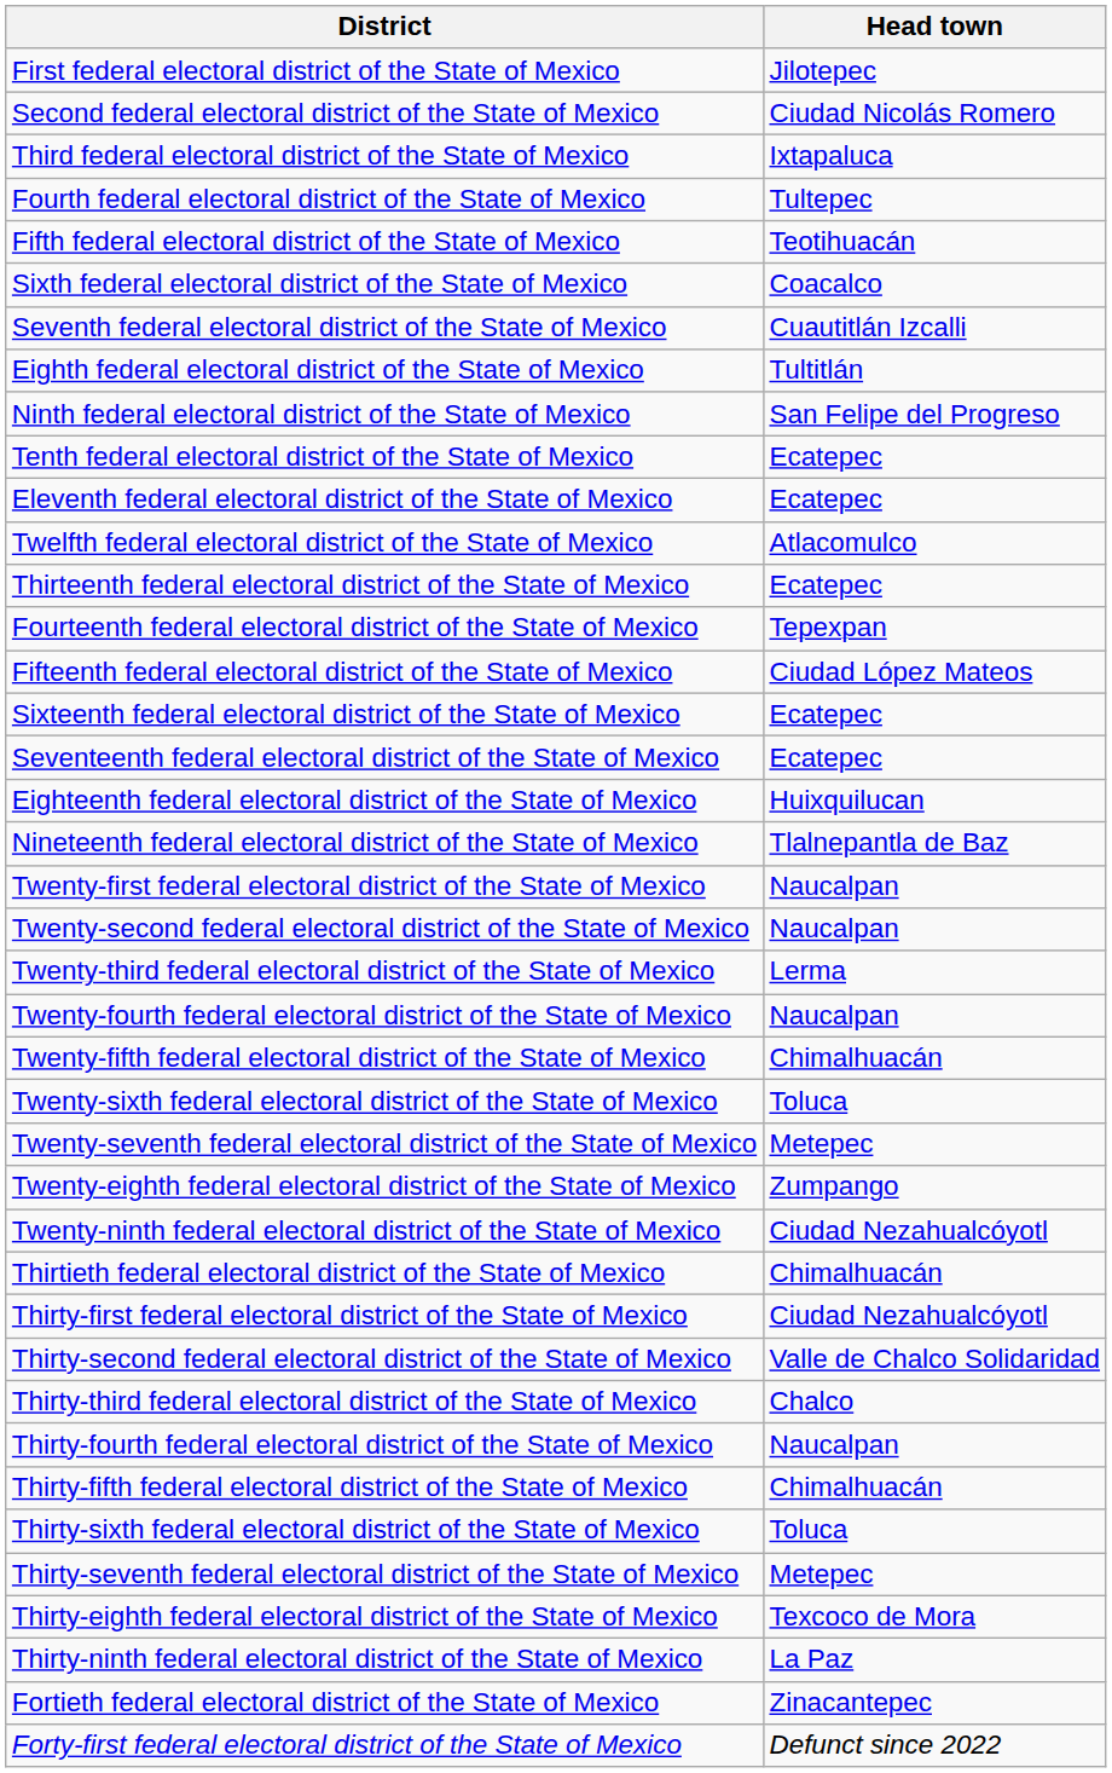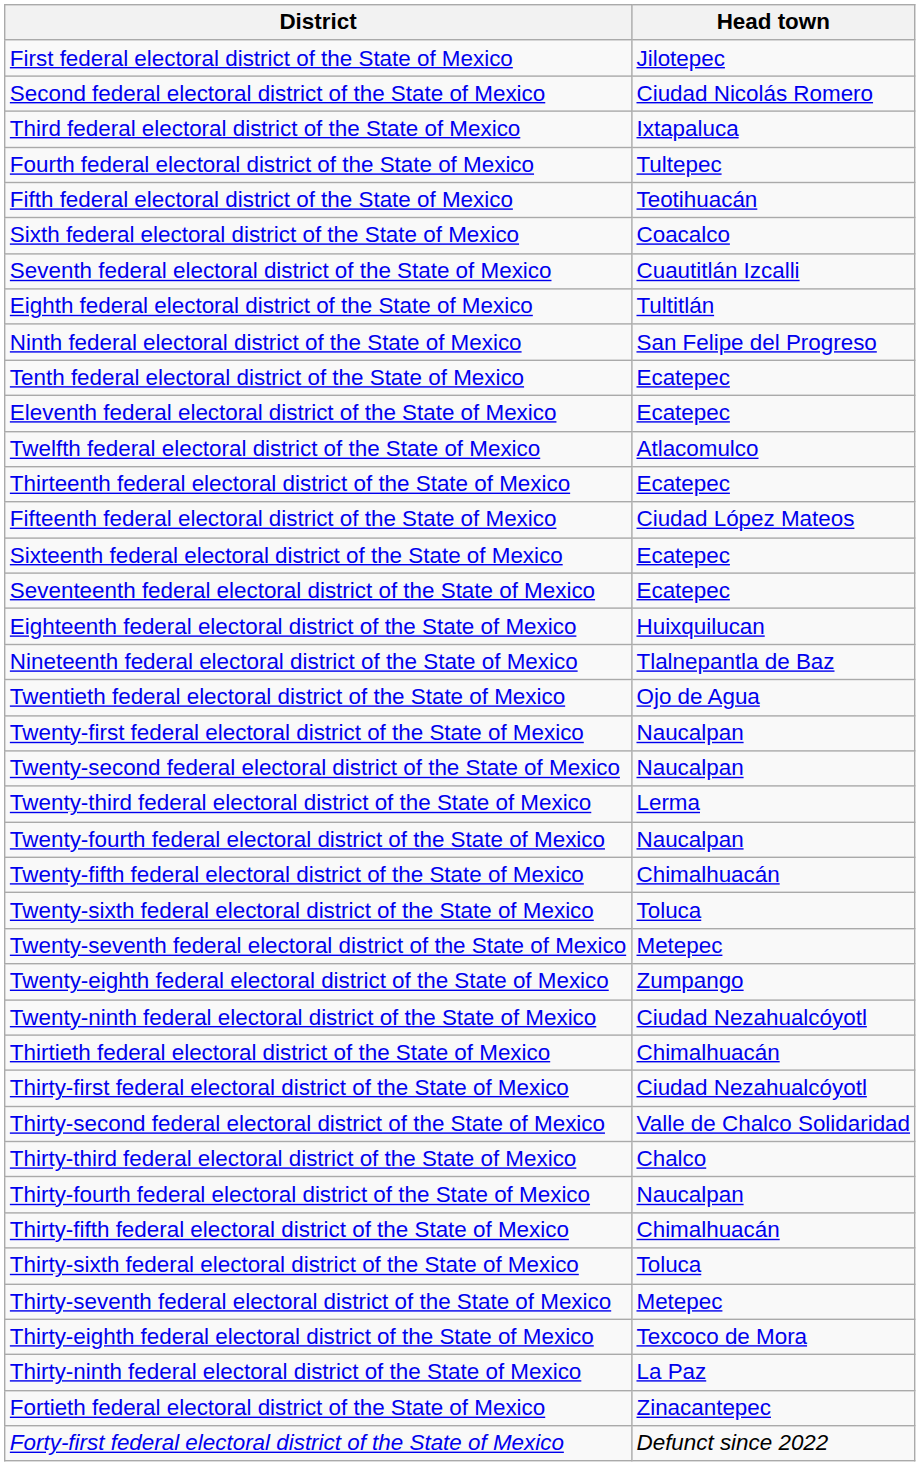 <table class="wikitable" border="1">
 <tr style="background:#efefef;">
 <th><strong>District</strong></th>
 <th><strong>Head town</strong></th>
 </tr>
 <tr>
 <td><a href='#'>First federal electoral district of the State of Mexico</a></td>
 <td><a href='#'>Jilotepec</a></td>
 </tr>
 <tr>
 <td><a href='#'>Second federal electoral district of the State of Mexico</a></td>
 <td><a href='#'>Ciudad Nicolás Romero</a></td>
 </tr>
 <tr>
 <td><a href='#'>Third federal electoral district of the State of Mexico</a></td>
 <td><a href='#'>Ixtapaluca</a></td>
 </tr>
 <tr>
 <td><a href='#'>Fourth federal electoral district of the State of Mexico</a></td>
 <td><a href='#'>Tultepec</a></td>
 </tr>
 <tr>
 <td><a href='#'>Fifth federal electoral district of the State of Mexico</a></td>
 <td><a href='#'>Teotihuacán</a></td>
 </tr>
 <tr>
 <td><a href='#'>Sixth federal electoral district of the State of Mexico</a></td>
 <td><a href='#'>Coacalco</a></td>
 </tr>
 <tr>
 <td><a href='#'>Seventh federal electoral district of the State of Mexico</a></td>
 <td><a href='#'>Cuautitlán Izcalli</a></td>
 </tr>
 <tr>
 <td><a href='#'>Eighth federal electoral district of the State of Mexico</a></td>
 <td><a href='#'>Tultitlán</a></td>
 </tr>
 <tr>
 <td><a href='#'>Ninth federal electoral district of the State of Mexico</a></td>
 <td><a href='#'>San Felipe del Progreso</a></td>
 </tr>
 <tr>
 <td><a href='#'>Tenth federal electoral district of the State of Mexico</a></td>
 <td><a href='#'>Ecatepec</a></td>
 </tr>
 <tr>
 <td><a href='#'>Eleventh federal electoral district of the State of Mexico</a></td>
 <td><a href='#'>Ecatepec</a></td>
 </tr>
 <tr>
 <td><a href='#'>Twelfth federal electoral district of the State of Mexico</a></td>
 <td><a href='#'>Atlacomulco</a></td>
 </tr>
 <tr>
 <td><a href='#'>Thirteenth federal electoral district of the State of Mexico</a></td>
 <td><a href='#'>Ecatepec</a></td>
 </tr>
 <tr>
-<td><a href='#'>Fourteenth federal electoral district of the State of Mexico</a></td>
-<td><a href='#'>Tepexpan</a></td>
-</tr>
-<tr>
 <td><a href='#'>Fifteenth federal electoral district of the State of Mexico</a></td>
 <td><a href='#'>Ciudad López Mateos</a></td>
 </tr>
 <tr>
 <td><a href='#'>Sixteenth federal electoral district of the State of Mexico</a></td>
 <td><a href='#'>Ecatepec</a></td>
 </tr>
 <tr>
 <td><a href='#'>Seventeenth federal electoral district of the State of Mexico</a></td>
 <td><a href='#'>Ecatepec</a></td>
 </tr>
 <tr>
 <td><a href='#'>Eighteenth federal electoral district of the State of Mexico</a></td>
 <td><a href='#'>Huixquilucan</a></td>
 </tr>
 <tr>
 <td><a href='#'>Nineteenth federal electoral district of the State of Mexico</a></td>
 <td><a href='#'>Tlalnepantla de Baz</a></td>
+</tr>
+<tr>
+<td><a href='#'>Twentieth federal electoral district of the State of Mexico</a></td>
+<td><a href='#'>Ojo de Agua</a></td>
 </tr>
 <tr>
 <td><a href='#'>Twenty-first federal electoral district of the State of Mexico</a></td>
 <td><a href='#'>Naucalpan</a></td>
 </tr>
 <tr>
 <td><a href='#'>Twenty-second federal electoral district of the State of Mexico</a></td>
 <td><a href='#'>Naucalpan</a></td>
 </tr>
 <tr>
 <td><a href='#'>Twenty-third federal electoral district of the State of Mexico</a></td>
 <td><a href='#'>Lerma</a></td>
 </tr>
 <tr>
 <td><a href='#'>Twenty-fourth federal electoral district of the State of Mexico</a></td>
 <td><a href='#'>Naucalpan</a></td>
 </tr>
 <tr>
 <td><a href='#'>Twenty-fifth federal electoral district of the State of Mexico</a></td>
 <td><a href='#'>Chimalhuacán</a></td>
 </tr>
 <tr>
 <td><a href='#'>Twenty-sixth federal electoral district of the State of Mexico</a></td>
 <td><a href='#'>Toluca</a></td>
 </tr>
 <tr>
 <td><a href='#'>Twenty-seventh federal electoral district of the State of Mexico</a></td>
 <td><a href='#'>Metepec</a></td>
 </tr>
 <tr>
 <td><a href='#'>Twenty-eighth federal electoral district of the State of Mexico</a></td>
 <td><a href='#'>Zumpango</a></td>
 </tr>
 <tr>
 <td><a href='#'>Twenty-ninth federal electoral district of the State of Mexico</a></td>
 <td><a href='#'>Ciudad Nezahualcóyotl</a></td>
 </tr>
 <tr>
 <td><a href='#'>Thirtieth federal electoral district of the State of Mexico</a></td>
 <td><a href='#'>Chimalhuacán</a></td>
 </tr>
 <tr>
 <td><a href='#'>Thirty-first federal electoral district of the State of Mexico</a></td>
 <td><a href='#'>Ciudad Nezahualcóyotl</a></td>
 </tr>
 <tr>
 <td><a href='#'>Thirty-second federal electoral district of the State of Mexico</a></td>
 <td><a href='#'>Valle de Chalco Solidaridad</a></td>
 </tr>
 <tr>
 <td><a href='#'>Thirty-third federal electoral district of the State of Mexico</a></td>
 <td><a href='#'>Chalco</a></td>
 </tr>
 <tr>
 <td><a href='#'>Thirty-fourth federal electoral district of the State of Mexico</a></td>
 <td><a href='#'>Naucalpan</a></td>
 </tr>
 <tr>
 <td><a href='#'>Thirty-fifth federal electoral district of the State of Mexico</a></td>
 <td><a href='#'>Chimalhuacán</a></td>
 </tr>
 <tr>
 <td><a href='#'>Thirty-sixth federal electoral district of the State of Mexico</a></td>
 <td><a href='#'>Toluca</a></td>
 </tr>
 <tr>
 <td><a href='#'>Thirty-seventh federal electoral district of the State of Mexico</a></td>
 <td><a href='#'>Metepec</a></td>
 </tr>
 <tr>
 <td><a href='#'>Thirty-eighth federal electoral district of the State of Mexico</a></td>
 <td><a href='#'>Texcoco de Mora</a></td>
 </tr>
 <tr>
 <td><a href='#'>Thirty-ninth federal electoral district of the State of Mexico</a></td>
 <td><a href='#'>La Paz</a></td>
 </tr>
 <tr>
 <td><a href='#'>Fortieth federal electoral district of the State of Mexico</a></td>
 <td><a href='#'>Zinacantepec</a></td>
 </tr>
 <tr>
 <td><em><a href='#'>Forty-first federal electoral district of the State of Mexico</a></em></td>
 <td><em>Defunct since 2022</em></td>
 </tr>
 </table>
